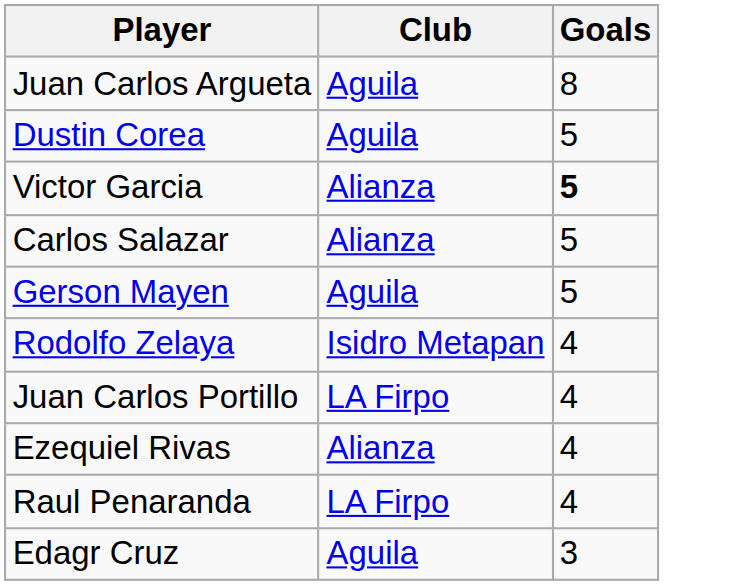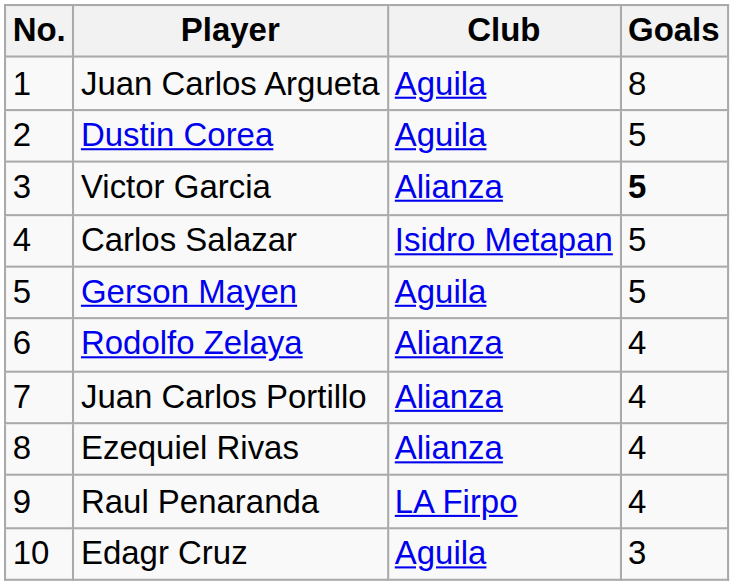 <table class="wikitable">
 <tr>
+<th>No.</th>
 <th>Player</th>
 <th>Club</th>
 <th>Goals</th>
 </tr>
 <tr>
+<td>1</td>
 <td> Juan Carlos Argueta</td>
 <td><a href='#'>Aguila</a></td>
 <td>8</td>
 </tr>
 <tr>
+<td>2</td>
 <td> <a href='#'>Dustin Corea</a></td>
 <td><a href='#'>Aguila</a></td>
 <td>5</td>
 </tr>
 <tr>
+<td>3</td>
 <td> Victor Garcia</td>
 <td><a href='#'>Alianza</a></td>
 <td><strong>5</strong></td>
 </tr>
 <tr>
+<td>4</td>
 <td> Carlos Salazar</td>
-<td><a href='#'>Alianza</a></td>
+<td><a href='#'>Isidro Metapan</a></td>
 <td>5</td>
 </tr>
 <tr>
+<td>5</td>
 <td> <a href='#'>Gerson Mayen</a></td>
 <td><a href='#'>Aguila</a></td>
 <td>5</td>
 </tr>
 <tr>
+<td>6</td>
 <td> <a href='#'>Rodolfo Zelaya</a></td>
-<td><a href='#'>Isidro Metapan</a></td>
+<td><a href='#'>Alianza</a></td>
 <td>4</td>
 </tr>
 <tr>
+<td>7</td>
 <td> Juan Carlos Portillo</td>
-<td><a href='#'>LA Firpo</a></td>
+<td><a href='#'>Alianza</a></td>
 <td>4</td>
 </tr>
 <tr>
+<td>8</td>
 <td> Ezequiel Rivas</td>
 <td><a href='#'>Alianza</a></td>
 <td>4</td>
 </tr>
 <tr>
+<td>9</td>
 <td> Raul Penaranda</td>
 <td><a href='#'>LA Firpo</a></td>
 <td>4</td>
 </tr>
 <tr>
+<td>10</td>
 <td> Edagr Cruz</td>
 <td><a href='#'>Aguila</a></td>
 <td>3</td>
 </tr>
 </table>
